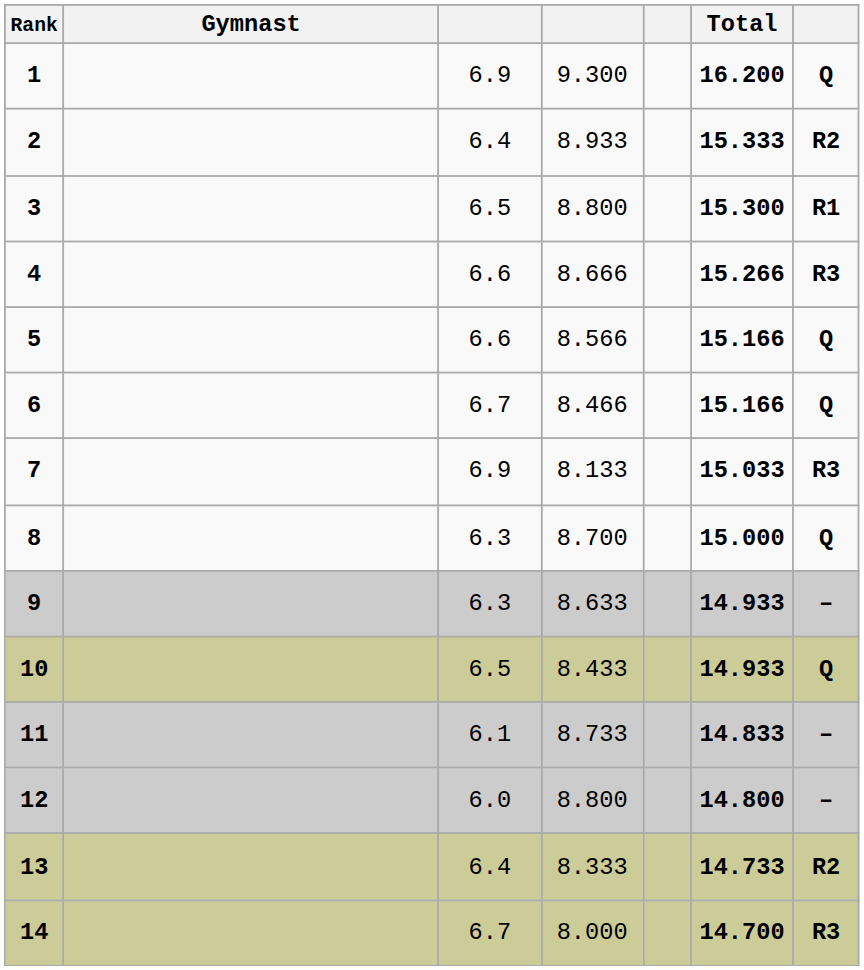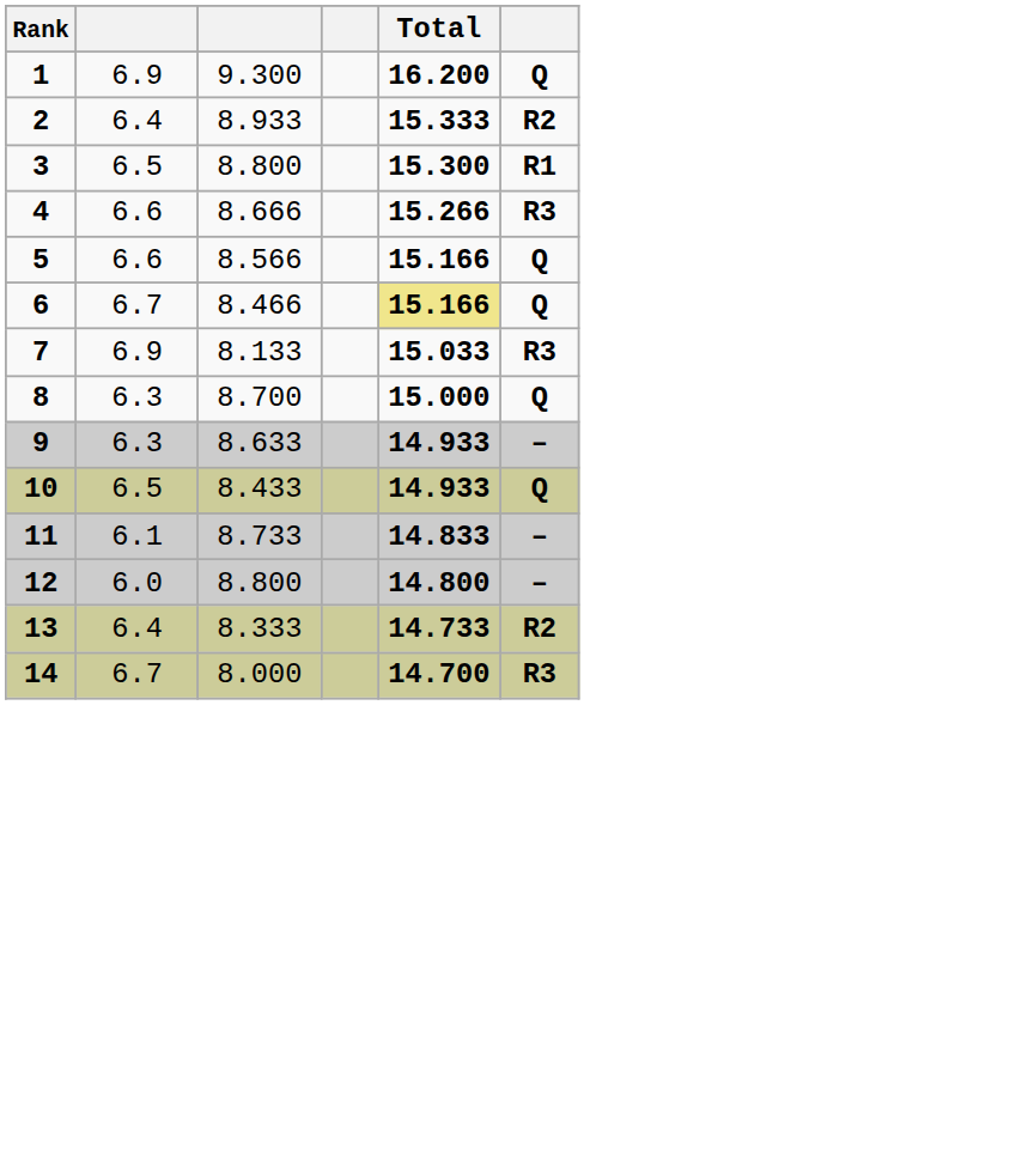 <table style="text-align:center;" class="wikitable sortable">
 <tr>
 <th scope="col" style="width:15px;"><small>Rank</small></th>
-<th scope="col" style="width:200px;">Gymnast</th>
 <th scope="col" style="width:50px;"><small></small></th>
 <th scope="col" style="width:50px;"><small></small></th>
 <th scope="col" style="width:20px;"><small></small></th>
 <th scope="col" style="width:50px;">Total</th>
 <th scope="col" style="width:30px;"><small></small></th>
 </tr>
 <tr>
 <td scope="row" style="text-align:center"><strong>1</strong></td>
-<td style="height:30px; text-align:left;"></td>
 <td>6.9</td>
 <td>9.300</td>
 <td></td>
 <td><strong>16.200</strong></td>
 <td><strong>Q</strong></td>
 </tr>
 <tr>
 <td scope="row" style="text-align:center"><strong>2</strong></td>
-<td style="height:30px; text-align:left;"></td>
 <td>6.4</td>
 <td>8.933</td>
 <td></td>
 <td><strong>15.333</strong></td>
 <td><strong>R2</strong></td>
 </tr>
 <tr>
 <td scope="row" style="text-align:center"><strong>3</strong></td>
-<td style="height:30px; text-align:left;"></td>
 <td>6.5</td>
 <td>8.800</td>
 <td></td>
 <td><strong>15.300</strong></td>
 <td><strong>R1</strong></td>
 </tr>
 <tr>
 <td scope="row" style="text-align:center"><strong>4</strong></td>
-<td style="height:30px; text-align:left;"></td>
 <td>6.6</td>
 <td>8.666</td>
 <td></td>
 <td><strong>15.266</strong></td>
 <td><strong>R3</strong></td>
 </tr>
 <tr>
 <td scope="row" style="text-align:center"><strong>5</strong></td>
-<td style="height:30px; text-align:left;"></td>
 <td>6.6</td>
 <td>8.566</td>
 <td></td>
 <td><strong>15.166</strong></td>
 <td><strong>Q</strong></td>
 </tr>
 <tr>
 <td scope="row" style="text-align:center"><strong>6</strong></td>
-<td style="height:30px; text-align:left;"></td>
 <td>6.7</td>
 <td>8.466</td>
 <td></td>
-<td><strong>15.166</strong></td>
+<td style="background: khaki;"><strong>15.166</strong></td>
 <td><strong>Q</strong></td>
 </tr>
 <tr>
 <td scope="row" style="text-align:center"><strong>7</strong></td>
-<td style="height:30px; text-align:left;"></td>
 <td>6.9</td>
 <td>8.133</td>
 <td></td>
 <td><strong>15.033</strong></td>
 <td><strong>R3</strong></td>
 </tr>
 <tr>
 <td scope="row" style="text-align:center"><strong>8</strong></td>
-<td style="height:30px; text-align:left;"></td>
 <td>6.3</td>
 <td>8.700</td>
 <td></td>
 <td><strong>15.000</strong></td>
 <td><strong>Q</strong></td>
 </tr>
 <tr style="background:#cccccc;">
 <td scope="row" style="text-align:center"><strong>9</strong></td>
-<td style="height:30px; text-align:left;"></td>
 <td>6.3</td>
 <td>8.633</td>
 <td></td>
 <td><strong>14.933</strong></td>
 <td><strong>–</strong></td>
 </tr>
 <tr style="background:#cccc99;">
 <td scope="row" style="text-align:center"><strong>10</strong></td>
-<td style="height:30px; text-align:left;"></td>
 <td>6.5</td>
 <td>8.433</td>
 <td></td>
 <td><strong>14.933</strong></td>
 <td><strong>Q</strong></td>
 </tr>
 <tr style="background:#cccccc;">
 <td scope="row" style="text-align:center"><strong>11</strong></td>
-<td style="height:30px; text-align:left;"></td>
 <td>6.1</td>
 <td>8.733</td>
 <td></td>
 <td><strong>14.833</strong></td>
 <td><strong>–</strong></td>
 </tr>
 <tr style="background:#cccccc;">
 <td scope="row" style="text-align:center"><strong>12</strong></td>
-<td style="height:30px; text-align:left;"></td>
 <td>6.0</td>
 <td>8.800</td>
 <td></td>
 <td><strong>14.800</strong></td>
 <td><strong>–</strong></td>
 </tr>
 <tr style="background:#cccc99;">
 <td scope="row" style="text-align:center"><strong>13</strong></td>
-<td style="height:30px; text-align:left;"></td>
 <td>6.4</td>
 <td>8.333</td>
 <td></td>
 <td><strong>14.733</strong></td>
 <td><strong>R2</strong></td>
 </tr>
 <tr style="background:#cccc99;">
 <td scope="row" style="text-align:center"><strong>14</strong></td>
-<td style="height:30px; text-align:left;"></td>
 <td>6.7</td>
 <td>8.000</td>
 <td></td>
 <td><strong>14.700</strong></td>
 <td><strong>R3</strong></td>
 </tr>
 </table>
